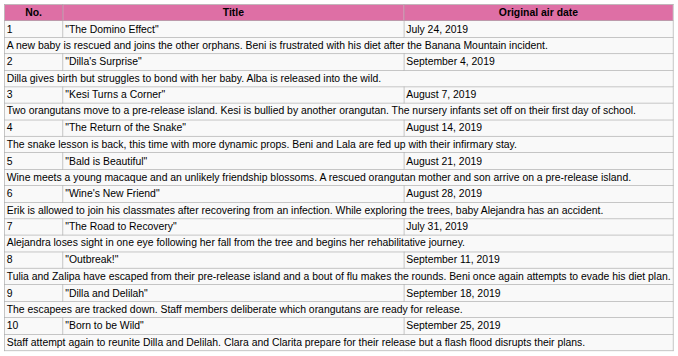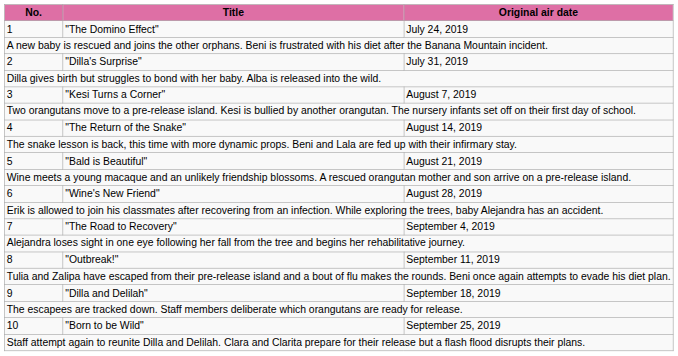 <table class="wikitable">
 <tr>
 <th style="background-color:#de6fa5">No.</th>
 <th style="background-color:#de6fa5">Title</th>
 <th style="background-color:#de6fa5">Original air date</th>
 </tr>
 <tr>
 <td>1</td>
 <td>"The Domino Effect"</td>
 <td>July 24, 2019</td>
 </tr>
 <tr>
 <td colspan="3">A new baby is rescued and joins the other orphans. Beni is frustrated with his diet after the Banana Mountain incident.</td>
 </tr>
 <tr>
 <td>2</td>
 <td>"Dilla's Surprise"</td>
-<td>September 4, 2019</td>
+<td>July 31, 2019</td>
 </tr>
 <tr>
 <td colspan="3">Dilla gives birth but struggles to bond with her baby. Alba is released into the wild.</td>
 </tr>
 <tr>
 <td>3</td>
 <td>"Kesi Turns a Corner"</td>
 <td>August 7, 2019</td>
 </tr>
 <tr>
 <td colspan="3">Two orangutans move to a pre-release island. Kesi is bullied by another orangutan. The nursery infants set off on their first day of school.</td>
 </tr>
 <tr>
 <td>4</td>
 <td>"The Return of the Snake"</td>
 <td>August 14, 2019</td>
 </tr>
 <tr>
 <td colspan="3">The snake lesson is back, this time with more dynamic props. Beni and Lala are fed up with their infirmary stay.</td>
 </tr>
 <tr>
 <td>5</td>
 <td>"Bald is Beautiful"</td>
 <td>August 21, 2019</td>
 </tr>
 <tr>
 <td colspan="3">Wine meets a young macaque and an unlikely friendship blossoms. A rescued orangutan mother and son arrive on a pre-release island.</td>
 </tr>
 <tr>
 <td>6</td>
 <td>"Wine's New Friend"</td>
 <td>August 28, 2019</td>
 </tr>
 <tr>
 <td colspan="3">Erik is allowed to join his classmates after recovering from an infection. While exploring the trees, baby Alejandra has an accident.</td>
 </tr>
 <tr>
 <td>7</td>
 <td>"The Road to Recovery"</td>
-<td>July 31, 2019</td>
+<td>September 4, 2019</td>
 </tr>
 <tr>
 <td colspan="3">Alejandra loses sight in one eye following her fall from the tree and begins her rehabilitative journey.</td>
 </tr>
 <tr>
 <td>8</td>
 <td>"Outbreak!"</td>
 <td>September 11, 2019</td>
 </tr>
 <tr>
 <td colspan="3">Tulia and Zalipa have escaped from their pre-release island and a bout of flu makes the rounds. Beni once again attempts to evade his diet plan.</td>
 </tr>
 <tr>
 <td>9</td>
 <td>"Dilla and Delilah"</td>
 <td>September 18, 2019</td>
 </tr>
 <tr>
 <td colspan="3">The escapees are tracked down. Staff members deliberate which orangutans are ready for release.</td>
 </tr>
 <tr>
 <td>10</td>
 <td>"Born to be Wild"</td>
 <td>September 25, 2019</td>
 </tr>
 <tr>
 <td colspan="3">Staff attempt again to reunite Dilla and Delilah. Clara and Clarita prepare for their release but a flash flood disrupts their plans.</td>
 </tr>
 </table>
